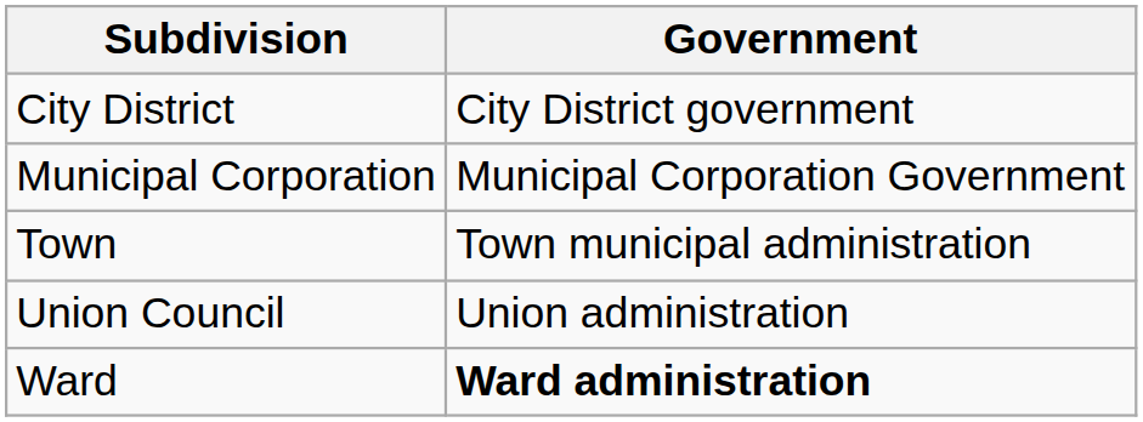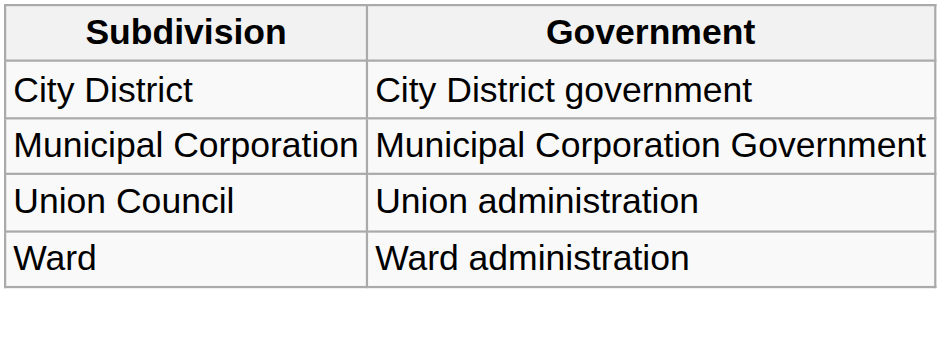 <table class="wikitable">
 <tr>
 <th>Subdivision</th>
 <th>Government</th>
 </tr>
 <tr>
 <td>City District</td>
 <td>City District government</td>
 </tr>
 <tr>
 <td>Municipal Corporation</td>
 <td>Municipal Corporation Government</td>
 </tr>
 <tr>
-<td>Town</td>
-<td>Town municipal administration</td>
-</tr>
-<tr>
 <td>Union Council</td>
 <td>Union administration</td>
 </tr>
 <tr>
 <td>Ward</td>
-<td><strong>Ward administration</strong></td>
+<td>Ward administration</td>
 </tr>
 </table>
